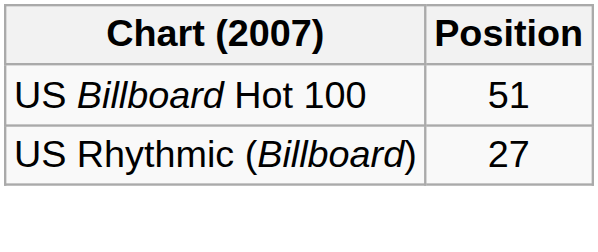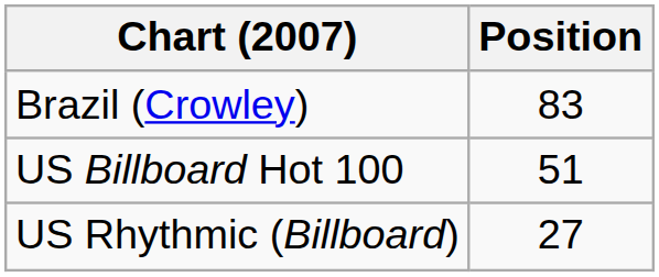 <table class="wikitable sortable">
 <tr>
 <th>Chart (2007)</th>
 <th>Position</th>
+</tr>
+<tr>
+<td>Brazil (<a href='#'>Crowley</a>)</td>
+<td style="text-align:center;">83</td>
 </tr>
 <tr>
 <td>US <em>Billboard</em> Hot 100</td>
 <td style="text-align:center;">51</td>
 </tr>
 <tr>
 <td>US Rhythmic (<em>Billboard</em>)</td>
 <td style="text-align:center;">27</td>
 </tr>
 </table>
